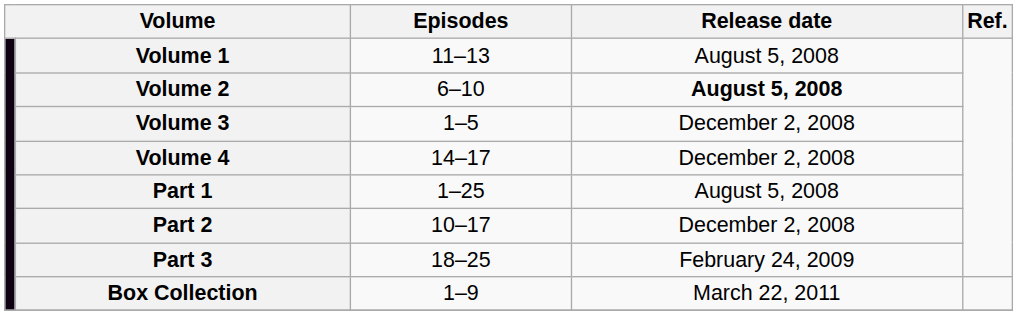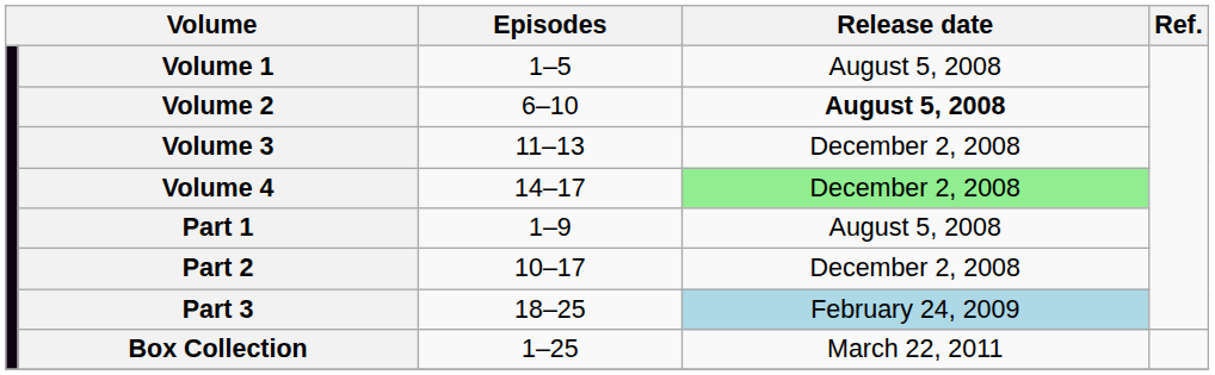 <table class="wikitable" style="text-align: center;">
 <tr>
 <th scope="column" colspan="2">Volume</th>
 <th scope="column">Episodes</th>
 <th scope="column">Release date</th>
 <th scope="column" width="5%">Ref.</th>
 </tr>
 <tr>
 <td rowspan="8" width="1%" style="background: #0F0012;"></td>
 <th scope="row">Volume 1</th>
-<td>11–13</td>
+<td>1–5</td>
 <td>August 5, 2008</td>
 <td rowspan="7"></td>
 </tr>
 <tr>
 <th scope="row">Volume 2</th>
 <td>6–10</td>
 <td><strong>August 5, 2008</strong></td>
 </tr>
 <tr>
 <th scope="row">Volume 3</th>
-<td>1–5</td>
+<td>11–13</td>
 <td>December 2, 2008</td>
 </tr>
 <tr>
 <th scope="row">Volume 4</th>
 <td>14–17</td>
-<td>December 2, 2008</td>
+<td style="background: lightgreen;">December 2, 2008</td>
 </tr>
 <tr>
 <th scope="row">Part 1</th>
-<td>1–25</td>
+<td>1–9</td>
 <td>August 5, 2008</td>
 </tr>
 <tr>
 <th scope="row">Part 2</th>
 <td>10–17</td>
 <td>December 2, 2008</td>
 </tr>
 <tr>
 <th scope="row">Part 3</th>
 <td>18–25</td>
-<td>February 24, 2009</td>
+<td style="background: lightblue;">February 24, 2009</td>
 </tr>
 <tr>
 <th scope="row">Box Collection</th>
-<td>1–9</td>
+<td>1–25</td>
 <td>March 22, 2011</td>
 <td></td>
 </tr>
 <tr>
 </tr>
 </table>
